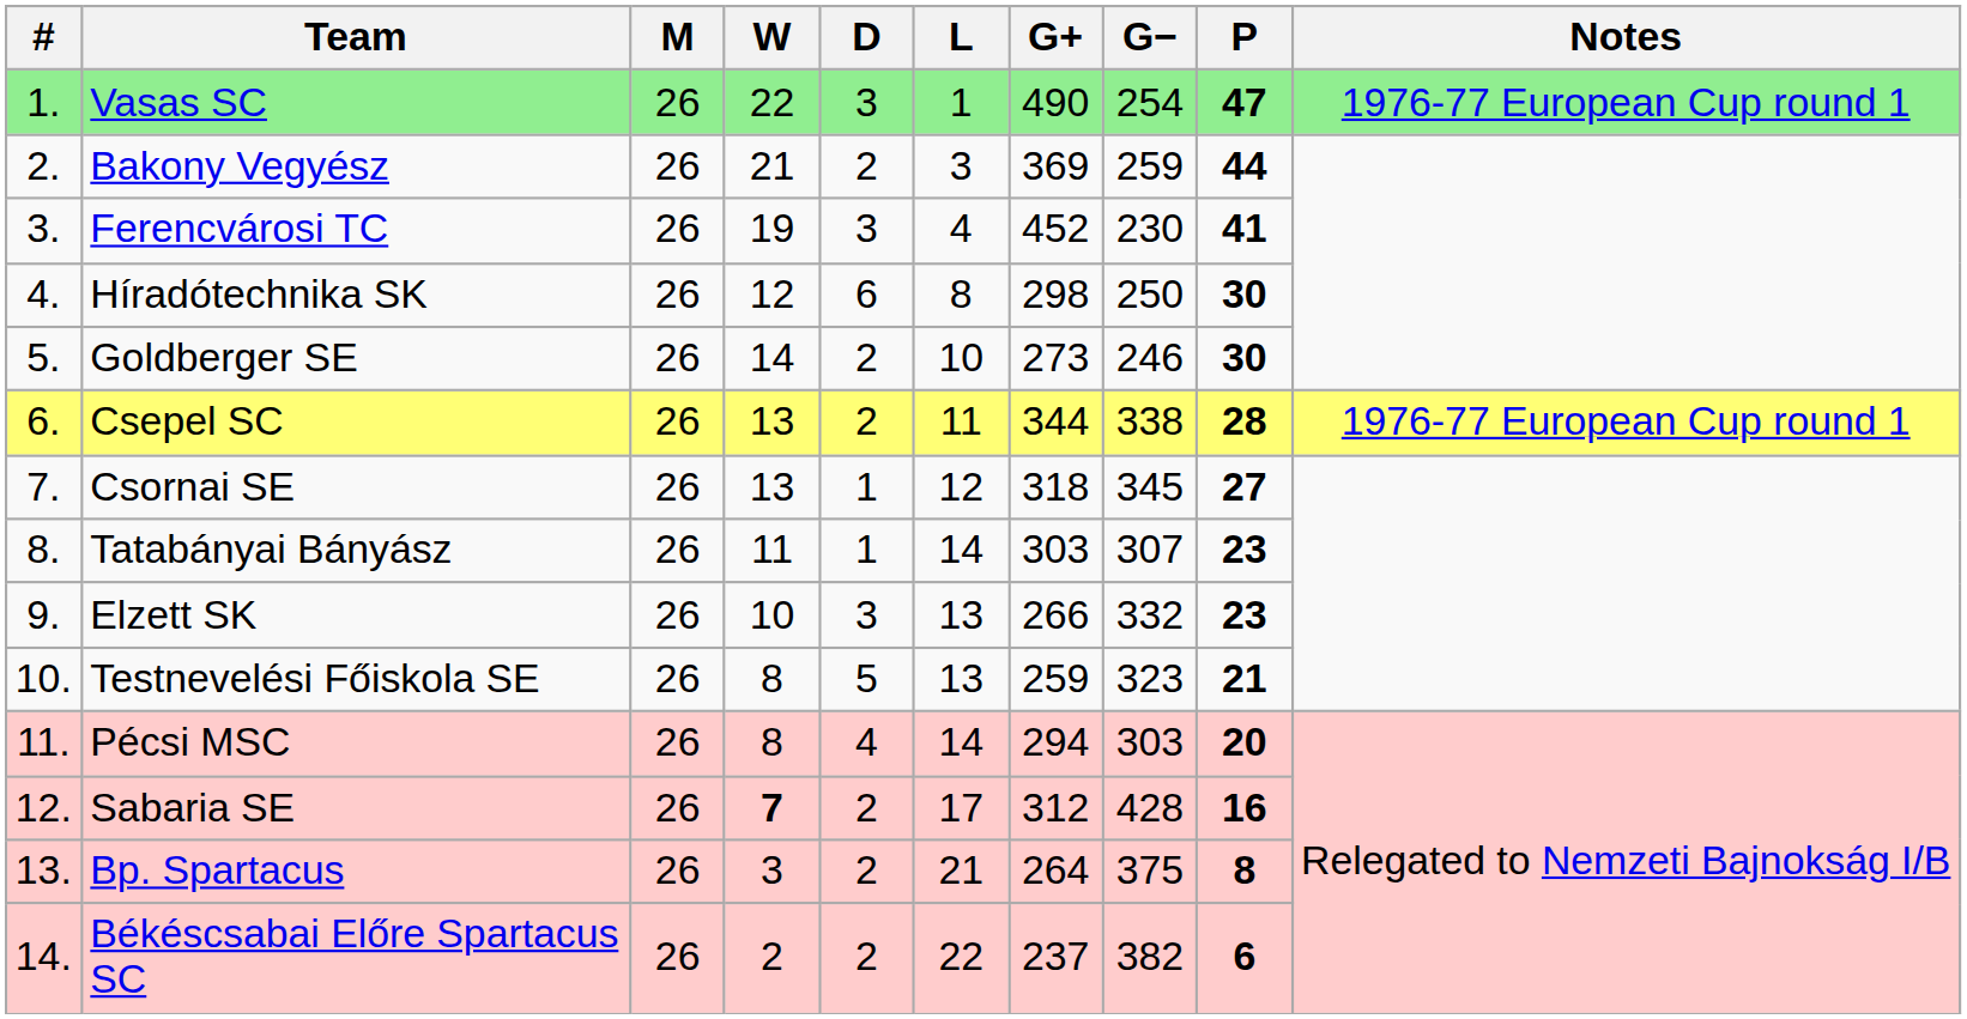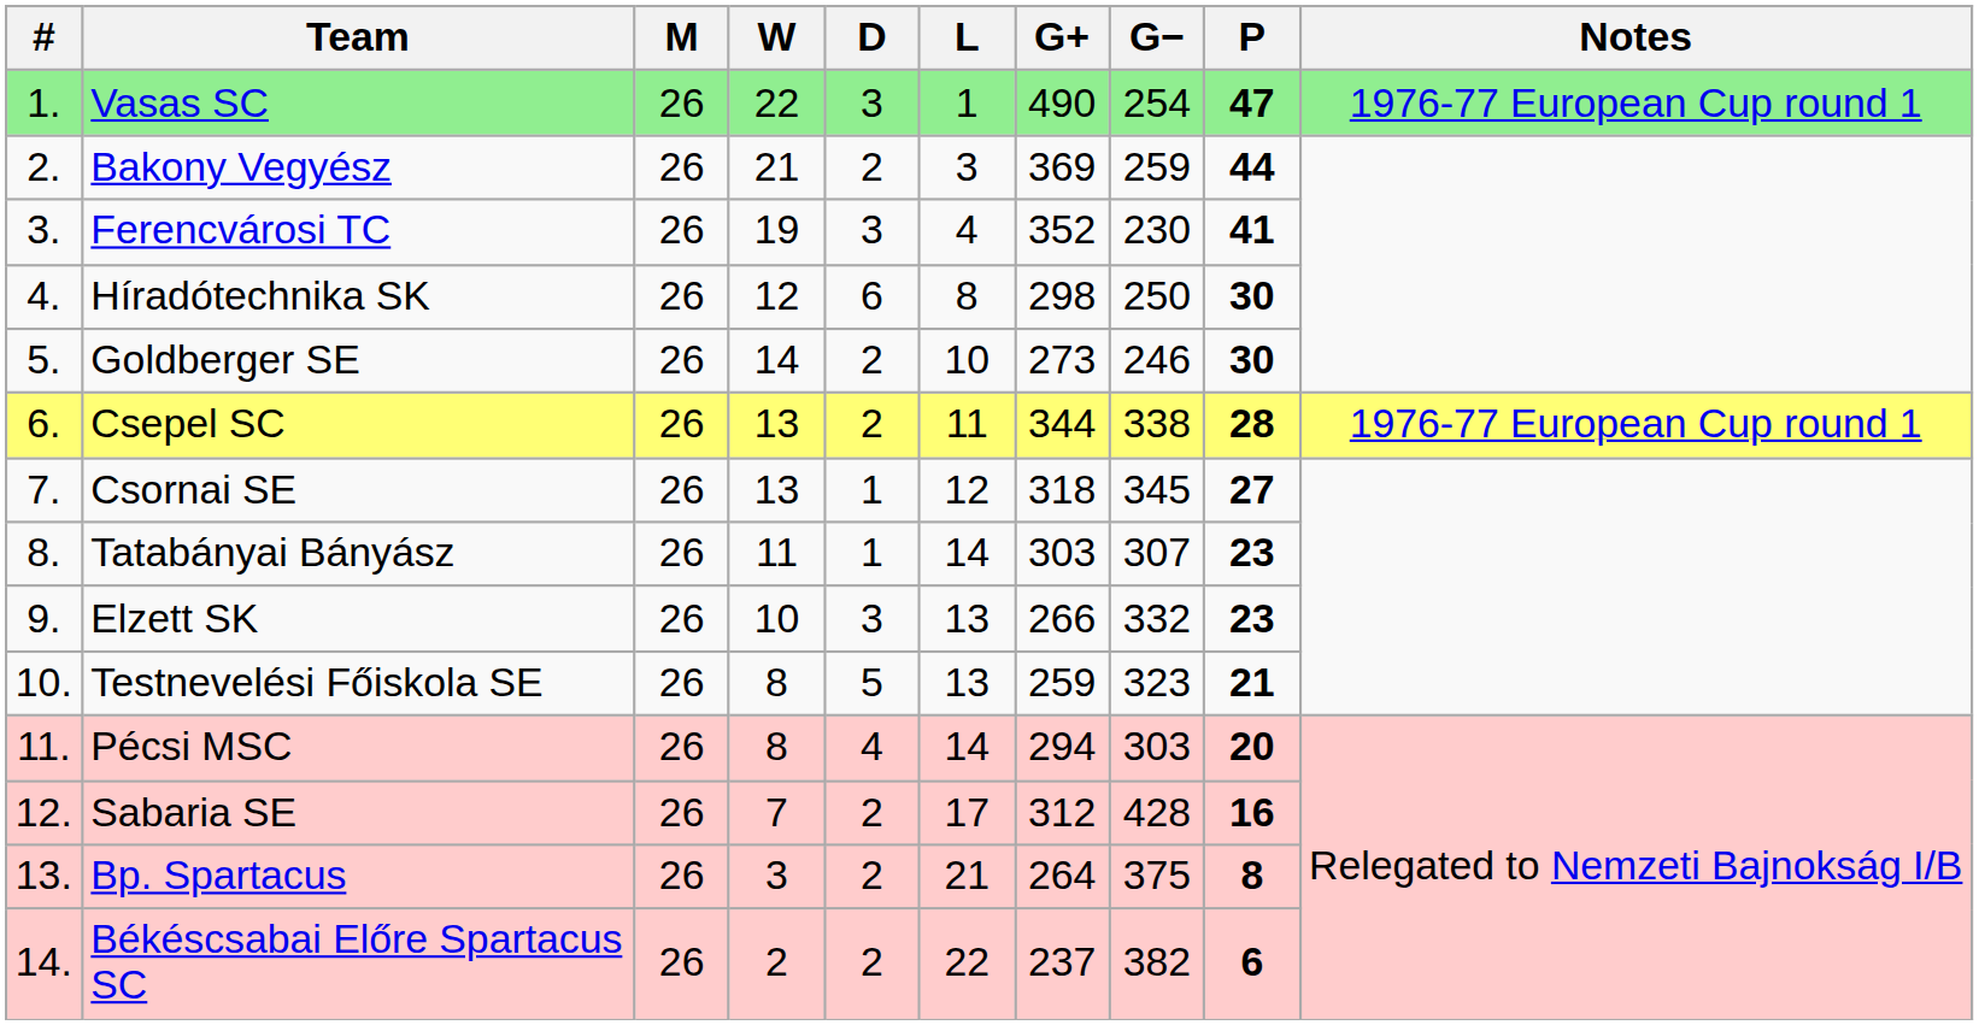 <table class="wikitable" style="text-align: center;">
 <tr>
 <th width="15">#</th>
 <th width="210">Team</th>
 <th width="30">M</th>
 <th width="30">W</th>
 <th width="30">D</th>
 <th width="30">L</th>
 <th width="30">G+</th>
 <th width="30">G−</th>
 <th width="30">P</th>
 <th>Notes</th>
 </tr>
 <tr style="background: #90EE90;">
 <td>1.</td>
 <td align="left"><a href='#'>Vasas SC</a></td>
 <td>26</td>
 <td>22</td>
 <td>3</td>
 <td>1</td>
 <td>490</td>
 <td>254</td>
 <td><strong>47</strong></td>
 <td><a href='#'>1976-77 European Cup round 1</a></td>
 </tr>
 <tr>
 <td>2.</td>
 <td align="left"><a href='#'>Bakony Vegyész</a></td>
 <td>26</td>
 <td>21</td>
 <td>2</td>
 <td>3</td>
 <td>369</td>
 <td>259</td>
 <td><strong>44</strong></td>
 </tr>
 <tr>
 <td>3.</td>
 <td align="left"><a href='#'>Ferencvárosi TC</a></td>
 <td>26</td>
 <td>19</td>
 <td>3</td>
 <td>4</td>
-<td>452</td>
+<td>352</td>
 <td>230</td>
 <td><strong>41</strong></td>
 </tr>
 <tr>
 <td>4.</td>
 <td align="left">Híradótechnika SK</td>
 <td>26</td>
 <td>12</td>
 <td>6</td>
 <td>8</td>
 <td>298</td>
 <td>250</td>
 <td><strong>30</strong></td>
 </tr>
 <tr>
 <td>5.</td>
 <td align="left">Goldberger SE</td>
 <td>26</td>
 <td>14</td>
 <td>2</td>
 <td>10</td>
 <td>273</td>
 <td>246</td>
 <td><strong>30</strong></td>
 </tr>
 <tr style="background: #FFFF75;">
 <td>6.</td>
 <td align="left">Csepel SC</td>
 <td>26</td>
 <td>13</td>
 <td>2</td>
 <td>11</td>
 <td>344</td>
 <td>338</td>
 <td><strong>28</strong></td>
 <td><a href='#'>1976-77 European Cup round 1</a></td>
 </tr>
 <tr>
 <td>7.</td>
 <td align="left">Csornai SE</td>
 <td>26</td>
 <td>13</td>
 <td>1</td>
 <td>12</td>
 <td>318</td>
 <td>345</td>
 <td><strong>27</strong></td>
 </tr>
 <tr>
 <td>8.</td>
 <td align="left">Tatabányai Bányász</td>
 <td>26</td>
 <td>11</td>
 <td>1</td>
 <td>14</td>
 <td>303</td>
 <td>307</td>
 <td><strong>23</strong></td>
 </tr>
 <tr>
 <td>9.</td>
 <td align="left">Elzett SK</td>
 <td>26</td>
 <td>10</td>
 <td>3</td>
 <td>13</td>
 <td>266</td>
 <td>332</td>
 <td><strong>23</strong></td>
 </tr>
 <tr>
 <td>10.</td>
 <td align="left">Testnevelési Főiskola SE</td>
 <td>26</td>
 <td>8</td>
 <td>5</td>
 <td>13</td>
 <td>259</td>
 <td>323</td>
 <td><strong>21</strong></td>
 </tr>
 <tr style="background: #FFCCCC;">
 <td>11.</td>
 <td align="left">Pécsi MSC</td>
 <td>26</td>
 <td>8</td>
 <td>4</td>
 <td>14</td>
 <td>294</td>
 <td>303</td>
 <td><strong>20</strong></td>
 <td rowspan="4">Relegated to <a href='#'>Nemzeti Bajnokság I/B</a></td>
 </tr>
 <tr style="background: #FFCCCC;">
 <td>12.</td>
 <td align="left">Sabaria SE</td>
 <td>26</td>
-<td><strong>7</strong></td>
+<td>7</td>
 <td>2</td>
 <td>17</td>
 <td>312</td>
 <td>428</td>
 <td><strong>16</strong></td>
 </tr>
 <tr style="background: #FFCCCC;">
 <td>13.</td>
 <td align="left"><a href='#'>Bp. Spartacus</a></td>
 <td>26</td>
 <td>3</td>
 <td>2</td>
 <td>21</td>
 <td>264</td>
 <td>375</td>
 <td><strong>8</strong></td>
 </tr>
 <tr style="background: #FFCCCC;">
 <td>14.</td>
 <td align="left"><a href='#'>Békéscsabai Előre Spartacus SC</a></td>
 <td>26</td>
 <td>2</td>
 <td>2</td>
 <td>22</td>
 <td>237</td>
 <td>382</td>
 <td><strong>6</strong></td>
 </tr>
 </table>
